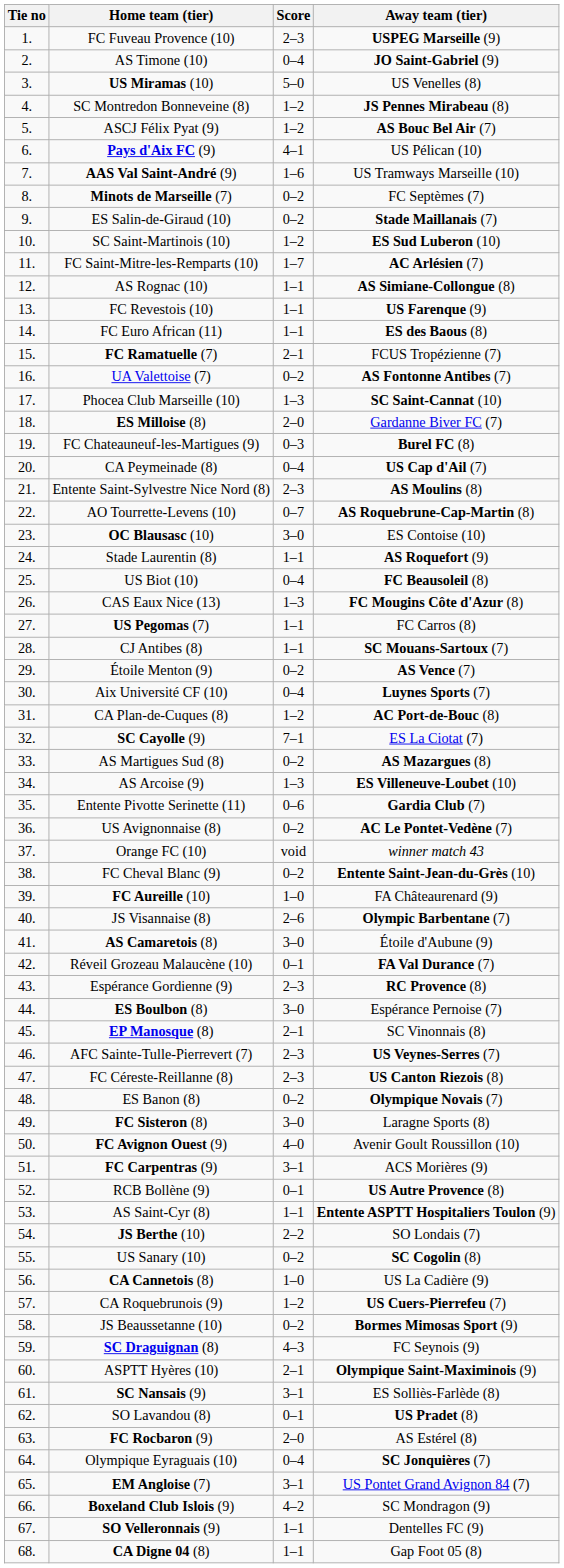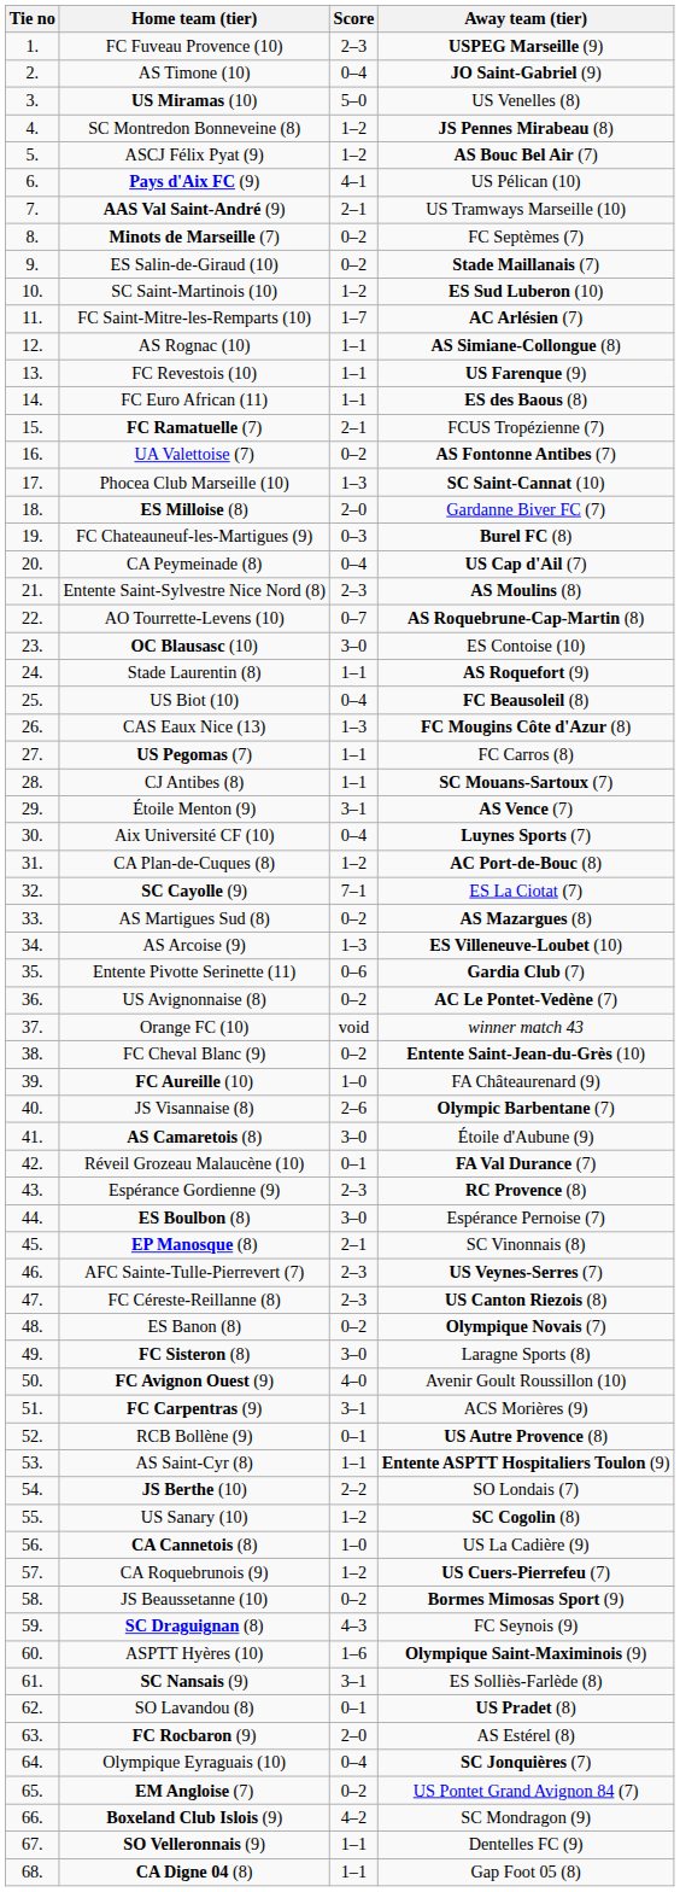 <table class="wikitable" style="text-align: center">
 <tr>
 <th>Tie no</th>
 <th>Home team (tier)</th>
 <th>Score</th>
 <th>Away team (tier)</th>
 </tr>
 <tr>
 <td>1.</td>
 <td>FC Fuveau Provence (10)</td>
 <td>2–3</td>
 <td><strong>USPEG Marseille</strong> (9)</td>
 </tr>
 <tr>
 <td>2.</td>
 <td>AS Timone (10)</td>
 <td>0–4</td>
 <td><strong>JO Saint-Gabriel</strong> (9)</td>
 </tr>
 <tr>
 <td>3.</td>
 <td><strong>US Miramas</strong> (10)</td>
 <td>5–0</td>
 <td>US Venelles (8)</td>
 </tr>
 <tr>
 <td>4.</td>
 <td>SC Montredon Bonneveine (8)</td>
 <td>1–2</td>
 <td><strong>JS Pennes Mirabeau</strong> (8)</td>
 </tr>
 <tr>
 <td>5.</td>
 <td>ASCJ Félix Pyat (9)</td>
 <td>1–2</td>
 <td><strong>AS Bouc Bel Air</strong> (7)</td>
 </tr>
 <tr>
 <td>6.</td>
 <td><strong><a href='#'>Pays d'Aix FC</a></strong> (9)</td>
 <td>4–1</td>
 <td>US Pélican (10)</td>
 </tr>
 <tr>
 <td>7.</td>
 <td><strong>AAS Val Saint-André</strong> (9)</td>
-<td>1–6</td>
+<td>2–1</td>
 <td>US Tramways Marseille (10)</td>
 </tr>
 <tr>
 <td>8.</td>
 <td><strong>Minots de Marseille</strong> (7)</td>
 <td>0–2</td>
 <td>FC Septèmes (7)</td>
 </tr>
 <tr>
 <td>9.</td>
 <td>ES Salin-de-Giraud (10)</td>
 <td>0–2</td>
 <td><strong>Stade Maillanais</strong> (7)</td>
 </tr>
 <tr>
 <td>10.</td>
 <td>SC Saint-Martinois (10)</td>
 <td>1–2</td>
 <td><strong>ES Sud Luberon</strong> (10)</td>
 </tr>
 <tr>
 <td>11.</td>
 <td>FC Saint-Mitre-les-Remparts (10)</td>
 <td>1–7</td>
 <td><strong>AC Arlésien</strong> (7)</td>
 </tr>
 <tr>
 <td>12.</td>
 <td>AS Rognac (10)</td>
 <td>1–1 </td>
 <td><strong>AS Simiane-Collongue</strong> (8)</td>
 </tr>
 <tr>
 <td>13.</td>
 <td>FC Revestois (10)</td>
 <td>1–1 </td>
 <td><strong>US Farenque</strong> (9)</td>
 </tr>
 <tr>
 <td>14.</td>
 <td>FC Euro African (11)</td>
 <td>1–1 </td>
 <td><strong>ES des Baous</strong> (8)</td>
 </tr>
 <tr>
 <td>15.</td>
 <td><strong>FC Ramatuelle</strong> (7)</td>
 <td>2–1</td>
 <td>FCUS Tropézienne (7)</td>
 </tr>
 <tr>
 <td>16.</td>
 <td><a href='#'>UA Valettoise</a> (7)</td>
 <td>0–2</td>
 <td><strong>AS Fontonne Antibes</strong> (7)</td>
 </tr>
 <tr>
 <td>17.</td>
 <td>Phocea Club Marseille (10)</td>
 <td>1–3</td>
 <td><strong>SC Saint-Cannat</strong> (10)</td>
 </tr>
 <tr>
 <td>18.</td>
 <td><strong>ES Milloise</strong> (8)</td>
 <td>2–0</td>
 <td><a href='#'>Gardanne Biver FC</a> (7)</td>
 </tr>
 <tr>
 <td>19.</td>
 <td>FC Chateauneuf-les-Martigues (9)</td>
 <td>0–3</td>
 <td><strong>Burel FC</strong> (8)</td>
 </tr>
 <tr>
 <td>20.</td>
 <td>CA Peymeinade (8)</td>
 <td>0–4</td>
 <td><strong>US Cap d'Ail</strong> (7)</td>
 </tr>
 <tr>
 <td>21.</td>
 <td>Entente Saint-Sylvestre Nice Nord (8)</td>
 <td>2–3</td>
 <td><strong>AS Moulins</strong> (8)</td>
 </tr>
 <tr>
 <td>22.</td>
 <td>AO Tourrette-Levens (10)</td>
 <td>0–7</td>
 <td><strong>AS Roquebrune-Cap-Martin</strong> (8)</td>
 </tr>
 <tr>
 <td>23.</td>
 <td><strong>OC Blausasc</strong> (10)</td>
 <td>3–0</td>
 <td>ES Contoise (10)</td>
 </tr>
 <tr>
 <td>24.</td>
 <td>Stade Laurentin (8)</td>
 <td>1–1 </td>
 <td><strong>AS Roquefort</strong> (9)</td>
 </tr>
 <tr>
 <td>25.</td>
 <td>US Biot (10)</td>
 <td>0–4</td>
 <td><strong>FC Beausoleil</strong> (8)</td>
 </tr>
 <tr>
 <td>26.</td>
 <td>CAS Eaux Nice (13)</td>
 <td>1–3</td>
 <td><strong>FC Mougins Côte d'Azur</strong> (8)</td>
 </tr>
 <tr>
 <td>27.</td>
 <td><strong>US Pegomas</strong> (7)</td>
 <td>1–1 </td>
 <td>FC Carros (8)</td>
 </tr>
 <tr>
 <td>28.</td>
 <td>CJ Antibes (8)</td>
 <td>1–1 </td>
 <td><strong>SC Mouans-Sartoux</strong> (7)</td>
 </tr>
 <tr>
 <td>29.</td>
 <td>Étoile Menton (9)</td>
-<td>0–2</td>
+<td>3–1</td>
 <td><strong>AS Vence</strong> (7)</td>
 </tr>
 <tr>
 <td>30.</td>
 <td>Aix Université CF (10)</td>
 <td>0–4</td>
 <td><strong>Luynes Sports</strong> (7)</td>
 </tr>
 <tr>
 <td>31.</td>
 <td>CA Plan-de-Cuques (8)</td>
 <td>1–2</td>
 <td><strong>AC Port-de-Bouc</strong> (8)</td>
 </tr>
 <tr>
 <td>32.</td>
 <td><strong>SC Cayolle</strong> (9)</td>
 <td>7–1</td>
 <td><a href='#'>ES La Ciotat</a> (7)</td>
 </tr>
 <tr>
 <td>33.</td>
 <td>AS Martigues Sud (8)</td>
 <td>0–2</td>
 <td><strong>AS Mazargues</strong> (8)</td>
 </tr>
 <tr>
 <td>34.</td>
 <td>AS Arcoise (9)</td>
 <td>1–3</td>
 <td><strong>ES Villeneuve-Loubet</strong> (10)</td>
 </tr>
 <tr>
 <td>35.</td>
 <td>Entente Pivotte Serinette (11)</td>
 <td>0–6</td>
 <td><strong>Gardia Club</strong> (7)</td>
 </tr>
 <tr>
 <td>36.</td>
 <td>US Avignonnaise (8)</td>
 <td>0–2</td>
 <td><strong>AC Le Pontet-Vedène</strong> (7)</td>
 </tr>
 <tr>
 <td>37.</td>
 <td>Orange FC (10)</td>
 <td>void</td>
 <td><em>winner match 43</em></td>
 </tr>
 <tr>
 <td>38.</td>
 <td>FC Cheval Blanc (9)</td>
 <td>0–2</td>
 <td><strong>Entente Saint-Jean-du-Grès</strong> (10)</td>
 </tr>
 <tr>
 <td>39.</td>
 <td><strong>FC Aureille</strong> (10)</td>
 <td>1–0</td>
 <td>FA Châteaurenard (9)</td>
 </tr>
 <tr>
 <td>40.</td>
 <td>JS Visannaise (8)</td>
 <td>2–6</td>
 <td><strong>Olympic Barbentane</strong> (7)</td>
 </tr>
 <tr>
 <td>41.</td>
 <td><strong>AS Camaretois</strong> (8)</td>
 <td>3–0</td>
 <td>Étoile d'Aubune (9)</td>
 </tr>
 <tr>
 <td>42.</td>
 <td>Réveil Grozeau Malaucène (10)</td>
 <td>0–1</td>
 <td><strong>FA Val Durance</strong> (7)</td>
 </tr>
 <tr>
 <td>43.</td>
 <td>Espérance Gordienne (9)</td>
 <td>2–3</td>
 <td><strong>RC Provence</strong> (8)</td>
 </tr>
 <tr>
 <td>44.</td>
 <td><strong>ES Boulbon</strong> (8)</td>
 <td>3–0</td>
 <td>Espérance Pernoise (7)</td>
 </tr>
 <tr>
 <td>45.</td>
 <td><strong><a href='#'>EP Manosque</a></strong> (8)</td>
 <td>2–1</td>
 <td>SC Vinonnais (8)</td>
 </tr>
 <tr>
 <td>46.</td>
 <td>AFC Sainte-Tulle-Pierrevert (7)</td>
 <td>2–3</td>
 <td><strong>US Veynes-Serres</strong> (7)</td>
 </tr>
 <tr>
 <td>47.</td>
 <td>FC Céreste-Reillanne (8)</td>
 <td>2–3</td>
 <td><strong>US Canton Riezois</strong> (8)</td>
 </tr>
 <tr>
 <td>48.</td>
 <td>ES Banon (8)</td>
 <td>0–2</td>
 <td><strong>Olympique Novais</strong> (7)</td>
 </tr>
 <tr>
 <td>49.</td>
 <td><strong>FC Sisteron</strong> (8)</td>
 <td>3–0</td>
 <td>Laragne Sports (8)</td>
 </tr>
 <tr>
 <td>50.</td>
 <td><strong>FC Avignon Ouest</strong> (9)</td>
 <td>4–0</td>
 <td>Avenir Goult Roussillon (10)</td>
 </tr>
 <tr>
 <td>51.</td>
 <td><strong>FC Carpentras</strong> (9)</td>
 <td>3–1</td>
 <td>ACS Morières (9)</td>
 </tr>
 <tr>
 <td>52.</td>
 <td>RCB Bollène (9)</td>
 <td>0–1</td>
 <td><strong>US Autre Provence</strong> (8)</td>
 </tr>
 <tr>
 <td>53.</td>
 <td>AS Saint-Cyr (8)</td>
 <td>1–1 </td>
 <td><strong>Entente ASPTT Hospitaliers Toulon</strong> (9)</td>
 </tr>
 <tr>
 <td>54.</td>
 <td><strong>JS Berthe</strong> (10)</td>
 <td>2–2 </td>
 <td>SO Londais (7)</td>
 </tr>
 <tr>
 <td>55.</td>
 <td>US Sanary (10)</td>
-<td>0–2</td>
+<td>1–2</td>
 <td><strong>SC Cogolin</strong> (8)</td>
 </tr>
 <tr>
 <td>56.</td>
 <td><strong>CA Cannetois</strong> (8)</td>
 <td>1–0</td>
 <td>US La Cadière (9)</td>
 </tr>
 <tr>
 <td>57.</td>
 <td>CA Roquebrunois (9)</td>
 <td>1–2</td>
 <td><strong>US Cuers-Pierrefeu</strong> (7)</td>
 </tr>
 <tr>
 <td>58.</td>
 <td>JS Beaussetanne (10)</td>
 <td>0–2</td>
 <td><strong>Bormes Mimosas Sport</strong> (9)</td>
 </tr>
 <tr>
 <td>59.</td>
 <td><strong><a href='#'>SC Draguignan</a></strong> (8)</td>
 <td>4–3</td>
 <td>FC Seynois (9)</td>
 </tr>
 <tr>
 <td>60.</td>
 <td>ASPTT Hyères (10)</td>
-<td>2–1</td>
+<td>1–6</td>
 <td><strong>Olympique Saint-Maximinois</strong> (9)</td>
 </tr>
 <tr>
 <td>61.</td>
 <td><strong>SC Nansais</strong> (9)</td>
 <td>3–1</td>
 <td>ES Solliès-Farlède (8)</td>
 </tr>
 <tr>
 <td>62.</td>
 <td>SO Lavandou (8)</td>
 <td>0–1</td>
 <td><strong>US Pradet</strong> (8)</td>
 </tr>
 <tr>
 <td>63.</td>
 <td><strong>FC Rocbaron</strong> (9)</td>
 <td>2–0</td>
 <td>AS Estérel (8)</td>
 </tr>
 <tr>
 <td>64.</td>
 <td>Olympique Eyraguais (10)</td>
 <td>0–4</td>
 <td><strong>SC Jonquières</strong> (7)</td>
 </tr>
 <tr>
 <td>65.</td>
 <td><strong>EM Angloise</strong> (7)</td>
-<td>3–1</td>
+<td>0–2</td>
 <td><a href='#'>US Pontet Grand Avignon 84</a> (7)</td>
 </tr>
 <tr>
 <td>66.</td>
 <td><strong>Boxeland Club Islois</strong> (9)</td>
 <td>4–2</td>
 <td>SC Mondragon (9)</td>
 </tr>
 <tr>
 <td>67.</td>
 <td><strong>SO Velleronnais</strong> (9)</td>
 <td>1–1 </td>
 <td>Dentelles FC (9)</td>
 </tr>
 <tr>
 <td>68.</td>
 <td><strong>CA Digne 04</strong> (8)</td>
 <td>1–1 </td>
 <td>Gap Foot 05 (8)</td>
 </tr>
 </table>
